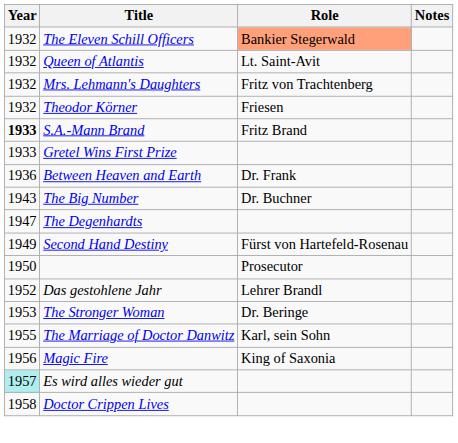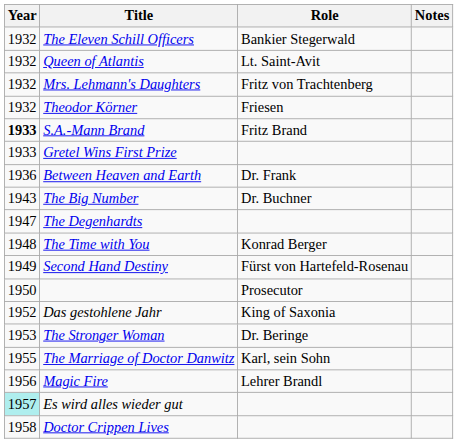 <table class="wikitable">
 <tr>
 <th>Year</th>
 <th>Title</th>
 <th>Role</th>
 <th>Notes</th>
 </tr>
 <tr>
 <td>1932</td>
 <td><em><a href='#'>The Eleven Schill Officers</a></em></td>
-<td style="background: lightsalmon;">Bankier Stegerwald</td>
+<td>Bankier Stegerwald</td>
 <td></td>
 </tr>
 <tr>
 <td>1932</td>
 <td><em><a href='#'>Queen of Atlantis</a></em></td>
 <td>Lt. Saint-Avit</td>
 <td></td>
 </tr>
 <tr>
 <td>1932</td>
 <td><em><a href='#'>Mrs. Lehmann's Daughters</a></em></td>
 <td>Fritz von Trachtenberg</td>
 <td></td>
 </tr>
 <tr>
 <td>1932</td>
 <td><em><a href='#'>Theodor Körner</a></em></td>
 <td>Friesen</td>
 <td></td>
 </tr>
 <tr>
 <td><strong>1933</strong></td>
 <td><em><a href='#'>S.A.-Mann Brand</a></em></td>
 <td>Fritz Brand</td>
 <td></td>
 </tr>
 <tr>
 <td>1933</td>
 <td><em><a href='#'>Gretel Wins First Prize</a></em></td>
 <td></td>
 <td></td>
 </tr>
 <tr>
 <td>1936</td>
 <td><em><a href='#'>Between Heaven and Earth</a></em></td>
 <td>Dr. Frank</td>
 <td></td>
 </tr>
 <tr>
 <td>1943</td>
 <td><em><a href='#'>The Big Number</a></em></td>
 <td>Dr. Buchner</td>
 <td></td>
 </tr>
 <tr>
 <td>1947</td>
 <td><em><a href='#'>The Degenhardts</a></em></td>
 <td></td>
 <td></td>
 </tr>
 <tr>
+<td>1948</td>
+<td><em><a href='#'>The Time with You</a></em></td>
+<td>Konrad Berger</td>
+<td></td>
+</tr>
+<tr>
 <td>1949</td>
 <td><em><a href='#'>Second Hand Destiny</a></em></td>
 <td>Fürst von Hartefeld-Rosenau</td>
 <td></td>
 </tr>
 <tr>
 <td>1950</td>
 <td><em></em></td>
 <td>Prosecutor</td>
 <td></td>
 </tr>
 <tr>
 <td>1952</td>
 <td><em>Das gestohlene Jahr</em></td>
-<td>Lehrer Brandl</td>
+<td>King of Saxonia</td>
 <td></td>
 </tr>
 <tr>
 <td>1953</td>
 <td><em><a href='#'>The Stronger Woman</a></em></td>
 <td>Dr. Beringe</td>
 <td></td>
 </tr>
 <tr>
 <td>1955</td>
 <td><em><a href='#'>The Marriage of Doctor Danwitz</a></em></td>
 <td>Karl, sein Sohn</td>
 <td></td>
 </tr>
 <tr>
 <td>1956</td>
 <td><em><a href='#'>Magic Fire</a></em></td>
-<td>King of Saxonia</td>
+<td>Lehrer Brandl</td>
 <td></td>
 </tr>
 <tr>
 <td style="background: paleturquoise;">1957</td>
 <td><em>Es wird alles wieder gut</em></td>
 <td></td>
 <td></td>
 </tr>
 <tr>
 <td>1958</td>
 <td><em><a href='#'>Doctor Crippen Lives</a></em></td>
 <td></td>
 <td></td>
 </tr>
 </table>
